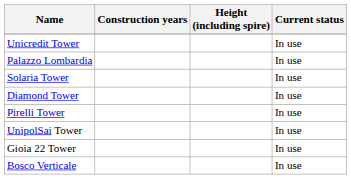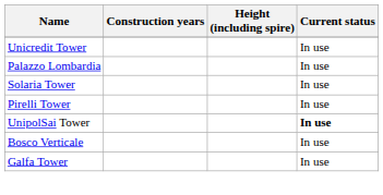 <table class="wikitable sortable" style="border:#999; background:#fff;">
 <tr>
 <th data-sort-type="text">Name</th>
 <th>Construction years</th>
 <th>Height<br>(including spire)</th>
 <th data-sort-type="number">Current status</th>
 </tr>
 <tr>
 </tr>
 <tr>
 <td><a href='#'>Unicredit Tower</a></td>
 <td></td>
 <td></td>
 <td data-sort-value="2">In use</td>
 </tr>
 <tr>
 <td><a href='#'>Palazzo Lombardia</a></td>
 <td></td>
 <td></td>
 <td data-sort-value="2">In use</td>
 </tr>
 <tr>
 <td><a href='#'>Solaria Tower</a></td>
 <td></td>
 <td></td>
 <td data-sort-value="2">In use</td>
 </tr>
 <tr>
-<td><a href='#'>Diamond Tower</a></td>
-<td></td>
-<td></td>
-<td data-sort-value="2">In use</td>
-</tr>
-<tr>
 <td><a href='#'>Pirelli Tower</a></td>
 <td></td>
 <td></td>
 <td data-sort-value="2">In use</td>
 </tr>
 <tr>
 <td><a href='#'>UnipolSai</a> Tower</td>
 <td></td>
 <td></td>
-<td data-sort-value="2">In use</td>
-</tr>
-<tr>
-<td>Gioia 22 Tower</td>
-<td></td>
-<td></td>
-<td data-sort-value="2">In use</td>
+<td data-sort-value="2"><strong>In use</strong></td>
 </tr>
 <tr>
 <td><a href='#'>Bosco Verticale</a></td>
 <td></td>
 <td></td>
 <td data-sort-value="2">In use</td>
 </tr>
+<tr>
+<td><a href='#'>Galfa Tower</a></td>
+<td></td>
+<td></td>
+<td data-sort-value="2">In use</td>
+</tr>
 </table>
